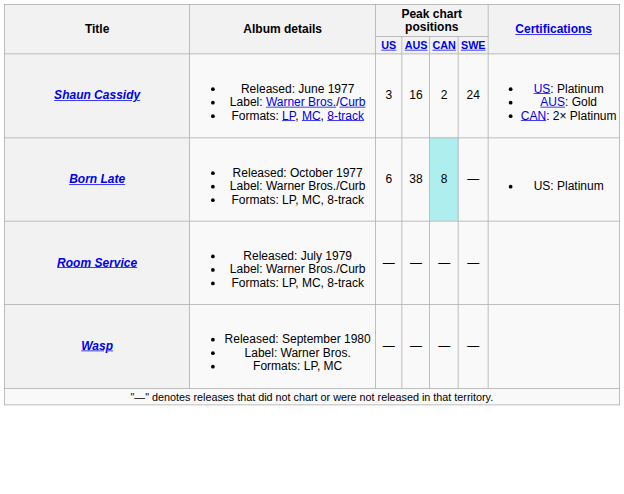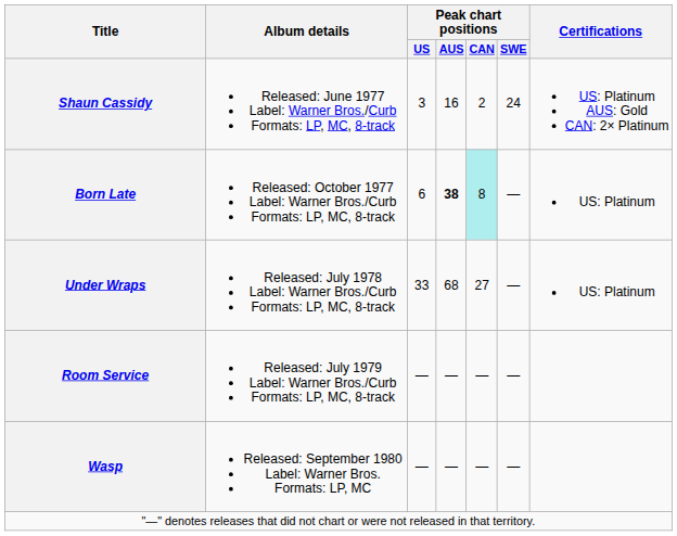 <table class="wikitable plainrowheaders" style="text-align:center;">
 <tr>
 <th rowspan="2" scope="col" style="width:15em;">Title</th>
 <th rowspan="2" scope="col" style="width:15em;">Album details</th>
 <th colspan="4">Peak chart positions</th>
 <th rowspan="2"><a href='#'>Certifications</a></th>
 </tr>
 <tr>
 <th scope="col" style="width:2em;font-size:90%;"><a href='#'>US</a><br></th>
 <th scope="col" style="width:2em;font-size:90%;"><a href='#'>AUS</a><br></th>
 <th scope="col" style="width:2em;font-size:90%;"><a href='#'>CAN</a><br></th>
 <th scope="col" style="width:2em;font-size:90%;"><a href='#'>SWE</a><br></th>
 </tr>
 <tr>
 <th scope="row"><em><a href='#'>Shaun Cassidy</a></em></th>
 <td><br><ul><li>Released: June 1977</li><li>Label: <a href='#'>Warner Bros.</a>/<a href='#'>Curb</a></li><li>Formats: <a href='#'>LP</a>, <a href='#'>MC</a>, <a href='#'>8-track</a></li></ul></td>
 <td>3</td>
 <td>16</td>
 <td>2</td>
 <td>24</td>
 <td><br><ul><li><a href='#'>US</a>: Platinum</li><li><a href='#'>AUS</a>: Gold</li><li><a href='#'>CAN</a>: 2× Platinum</li></ul></td>
 </tr>
 <tr>
 <th scope="row"><em><a href='#'>Born Late</a></em></th>
 <td><br><ul><li>Released: October 1977</li><li>Label: Warner Bros./Curb</li><li>Formats: LP, MC, 8-track</li></ul></td>
 <td>6</td>
-<td>38</td>
+<td><strong>38</strong></td>
 <td style="background: paleturquoise;">8</td>
+<td>—</td>
+<td><br><ul><li>US: Platinum</li></ul></td>
+</tr>
+<tr>
+<th scope="row"><em><a href='#'>Under Wraps</a></em></th>
+<td><br><ul><li>Released: July 1978</li><li>Label: Warner Bros./Curb</li><li>Formats: LP, MC, 8-track</li></ul></td>
+<td>33</td>
+<td>68</td>
+<td>27</td>
 <td>—</td>
 <td><br><ul><li>US: Platinum</li></ul></td>
 </tr>
 <tr>
 <th scope="row"><em><a href='#'>Room Service</a></em></th>
 <td><br><ul><li>Released: July 1979</li><li>Label: Warner Bros./Curb</li><li>Formats: LP, MC, 8-track</li></ul></td>
 <td>—</td>
 <td>—</td>
 <td>—</td>
 <td>—</td>
 <td></td>
 </tr>
 <tr>
 <th scope="row"><em><a href='#'>Wasp</a></em></th>
 <td><br><ul><li>Released: September 1980</li><li>Label: Warner Bros.</li><li>Formats: LP, MC</li></ul></td>
 <td>—</td>
 <td>—</td>
 <td>—</td>
 <td>—</td>
 <td></td>
 </tr>
 <tr>
 <td colspan="7" style="font-size:90%">"—" denotes releases that did not chart or were not released in that territory.</td>
 </tr>
 </table>
